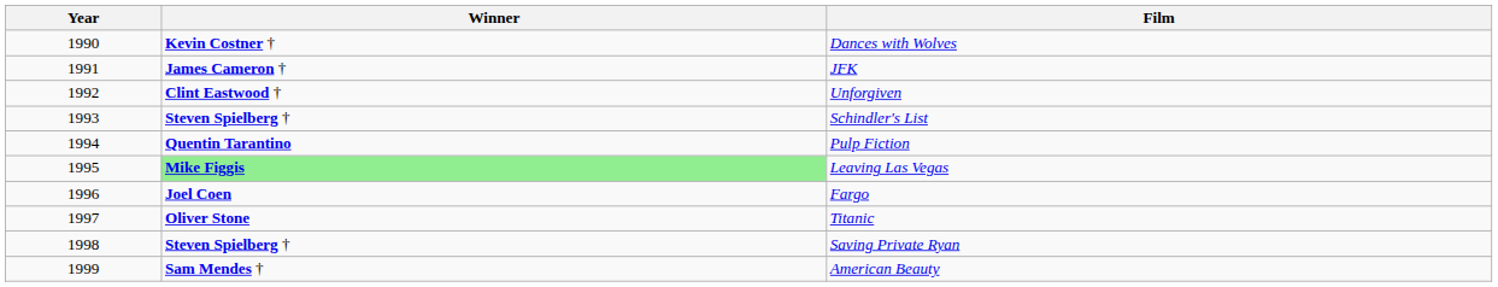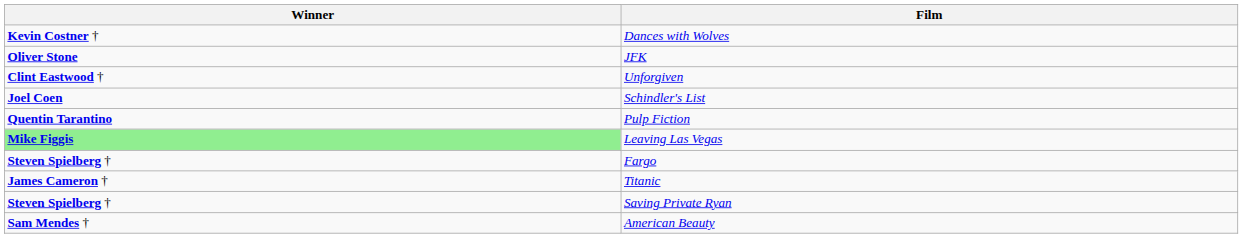 <table class="wikitable" width="95%" cellpadding="5">
 <tr>
-<th width="100"><strong>Year</strong></th>
 <th width="450"><strong>Winner</strong></th>
 <th width="450"><strong>Film</strong></th>
 </tr>
 <tr>
-<td style="text-align:center;">1990</td>
 <td><strong><a href='#'>Kevin Costner</a></strong> †</td>
 <td><em><a href='#'>Dances with Wolves</a></em></td>
 </tr>
 <tr>
-<td style="text-align:center;">1991</td>
-<td><strong><a href='#'>James Cameron</a></strong> †</td>
+<td><strong><a href='#'>Oliver Stone</a></strong></td>
 <td><em><a href='#'>JFK</a></em></td>
 </tr>
 <tr>
-<td style="text-align:center;">1992</td>
 <td><strong><a href='#'>Clint Eastwood</a></strong> †</td>
 <td><em><a href='#'>Unforgiven</a></em></td>
 </tr>
 <tr>
-<td style="text-align:center;">1993</td>
-<td><strong><a href='#'>Steven Spielberg</a></strong> †</td>
+<td><strong><a href='#'>Joel Coen</a></strong></td>
 <td><em><a href='#'>Schindler's List</a></em></td>
 </tr>
 <tr>
-<td style="text-align:center;">1994</td>
 <td><strong><a href='#'>Quentin Tarantino</a></strong></td>
 <td><em><a href='#'>Pulp Fiction</a></em></td>
 </tr>
 <tr>
-<td style="text-align:center;">1995</td>
 <td style="background: lightgreen;"><strong><a href='#'>Mike Figgis</a></strong></td>
 <td><em><a href='#'>Leaving Las Vegas</a></em></td>
 </tr>
 <tr>
-<td style="text-align:center;">1996</td>
-<td><strong><a href='#'>Joel Coen</a></strong></td>
+<td><strong><a href='#'>Steven Spielberg</a></strong> †</td>
 <td><em><a href='#'>Fargo</a></em></td>
 </tr>
 <tr>
-<td style="text-align:center;">1997</td>
-<td><strong><a href='#'>Oliver Stone</a></strong></td>
+<td><strong><a href='#'>James Cameron</a></strong> †</td>
 <td><em><a href='#'>Titanic</a></em></td>
 </tr>
 <tr>
-<td style="text-align:center;">1998</td>
 <td><strong><a href='#'>Steven Spielberg</a></strong> †</td>
 <td><em><a href='#'>Saving Private Ryan</a></em></td>
 </tr>
 <tr>
-<td style="text-align:center;">1999</td>
 <td><strong><a href='#'>Sam Mendes</a></strong> †</td>
 <td><em><a href='#'>American Beauty</a></em></td>
 </tr>
 </table>
